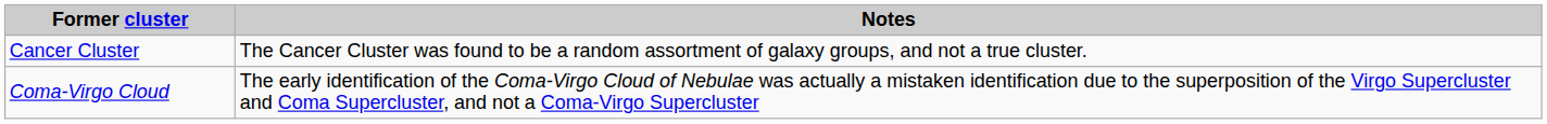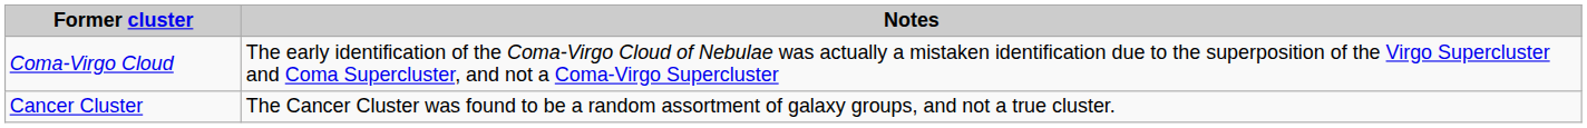 <table class="wikitable" width="100%" style="text-align:left;">
 <tr>
 <th style="background:#CCCCCC;" width="15%">Former <a href='#'>cluster</a></th>
 <th style="background:#CCCCCC;text-align:center;">Notes</th>
 </tr>
 <tr>
+<td><em><a href='#'>Coma-Virgo Cloud</a></em></td>
+<td>The early identification of the <em>Coma-Virgo Cloud of Nebulae</em> was actually a mistaken identification due to the superposition of the <a href='#'>Virgo Supercluster</a> and <a href='#'>Coma Supercluster</a>, and not a <a href='#'>Coma-Virgo Supercluster</a></td>
+</tr>
+<tr>
 <td><a href='#'>Cancer Cluster</a></td>
 <td>The Cancer Cluster was found to be a random assortment of galaxy groups, and not a true cluster.</td>
 </tr>
-<tr>
-<td><em><a href='#'>Coma-Virgo Cloud</a></em></td>
-<td>The early identification of the <em>Coma-Virgo Cloud of Nebulae</em> was actually a mistaken identification due to the superposition of the <a href='#'>Virgo Supercluster</a> and <a href='#'>Coma Supercluster</a>, and not a <a href='#'>Coma-Virgo Supercluster</a></td>
-</tr>
 </table>
